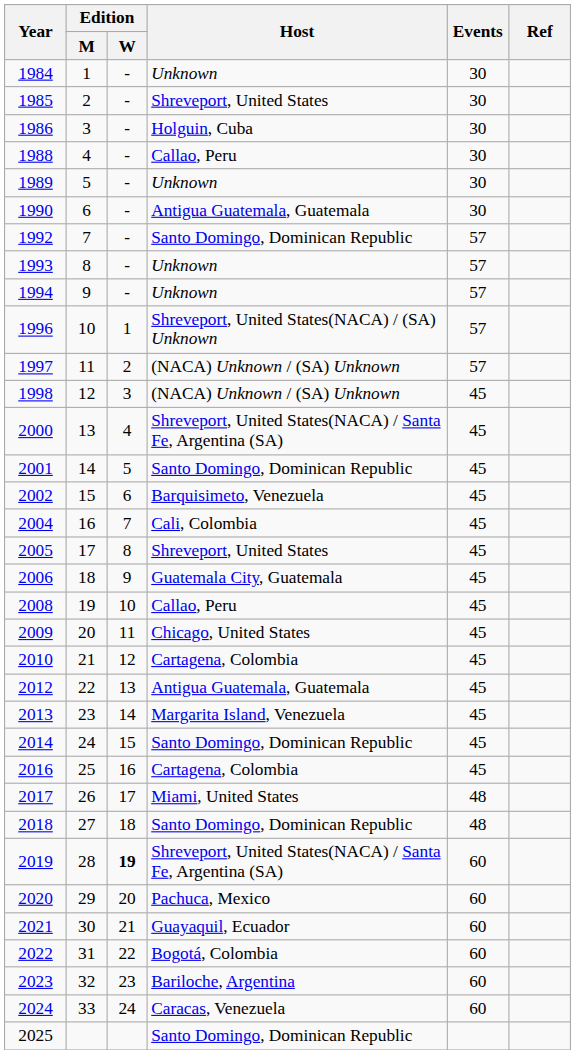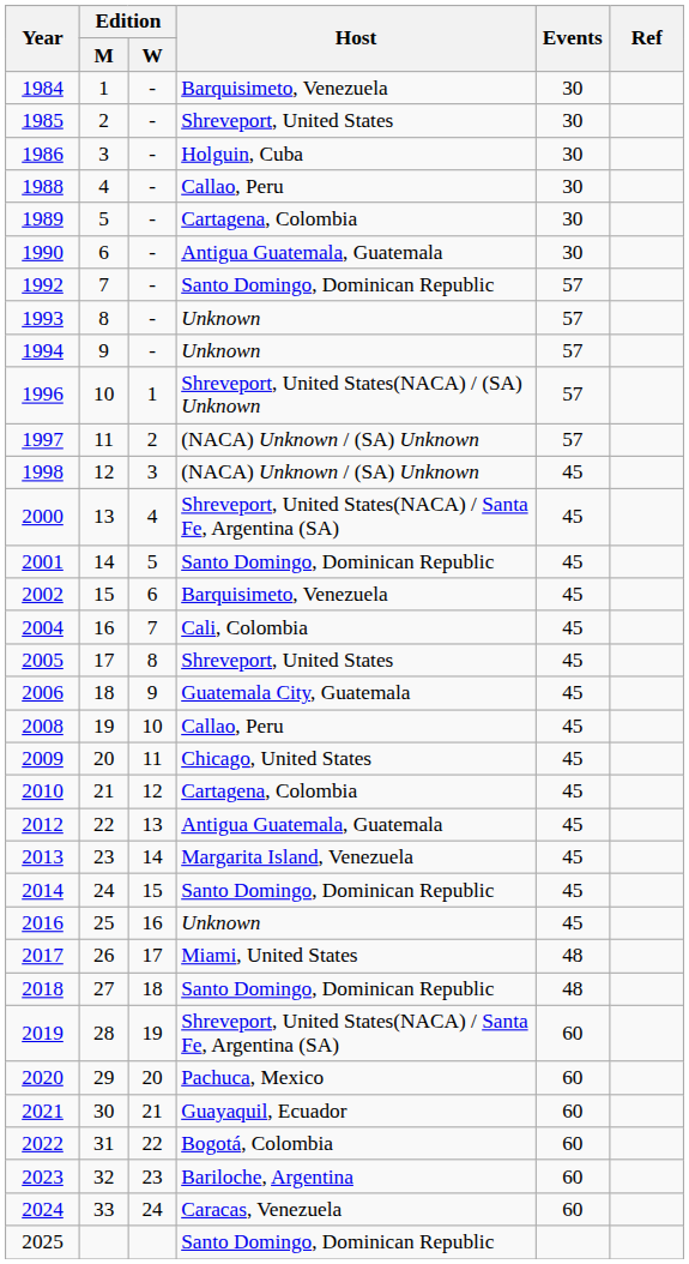 <table class="wikitable" style="text-align:center;">
 <tr bgcolor="cccccc">
 <th rowspan=2 width=50>Year</th>
 <th colspan=2>Edition</th>
 <th rowspan=2 width=270>Host</th>
 <th rowspan=2 width=50>Events</th>
 <th rowspan=2 width=50>Ref</th>
 </tr>
 <tr>
 <th width=30>M</th>
 <th width=30>W</th>
 </tr>
 <tr>
 <td><a href='#'>1984</a></td>
 <td>1</td>
 <td>-</td>
-<td align=left> <em>Unknown</em></td>
+<td align=left> <a href='#'>Barquisimeto</a>, Venezuela</td>
 <td>30</td>
 <td></td>
 </tr>
 <tr>
 <td><a href='#'>1985</a></td>
 <td>2</td>
 <td>-</td>
 <td align=left> <a href='#'>Shreveport</a>, United States</td>
 <td>30</td>
 <td></td>
 </tr>
 <tr>
 <td><a href='#'>1986</a></td>
 <td>3</td>
 <td>-</td>
 <td align=left> <a href='#'>Holguin</a>, Cuba</td>
 <td>30</td>
 <td></td>
 </tr>
 <tr>
 <td><a href='#'>1988</a></td>
 <td>4</td>
 <td>-</td>
 <td align=left> <a href='#'>Callao</a>, Peru</td>
 <td>30</td>
 <td></td>
 </tr>
 <tr>
 <td><a href='#'>1989</a></td>
 <td>5</td>
 <td>-</td>
-<td align=left> <em>Unknown</em></td>
+<td align=left> <a href='#'>Cartagena</a>, Colombia</td>
 <td>30</td>
 <td></td>
 </tr>
 <tr>
 <td><a href='#'>1990</a></td>
 <td>6</td>
 <td>-</td>
 <td align=left> <a href='#'>Antigua Guatemala</a>, Guatemala</td>
 <td>30</td>
 <td></td>
 </tr>
 <tr>
 <td><a href='#'>1992</a></td>
 <td>7</td>
 <td>-</td>
 <td align=left> <a href='#'>Santo Domingo</a>, Dominican Republic</td>
 <td>57</td>
 <td></td>
 </tr>
 <tr>
 <td><a href='#'>1993</a></td>
 <td>8</td>
 <td>-</td>
 <td align=left> <em>Unknown</em></td>
 <td>57</td>
 <td></td>
 </tr>
 <tr>
 <td><a href='#'>1994</a></td>
 <td>9</td>
 <td>-</td>
 <td align=left> <em>Unknown</em></td>
 <td>57</td>
 <td></td>
 </tr>
 <tr>
 <td><a href='#'>1996</a></td>
 <td>10</td>
 <td>1</td>
 <td align=left> <a href='#'>Shreveport</a>, United States(NACA) /  (SA) <em>Unknown</em></td>
 <td>57</td>
 <td></td>
 </tr>
 <tr>
 <td><a href='#'>1997</a></td>
 <td>11</td>
 <td>2</td>
 <td align=left> (NACA) <em>Unknown</em> /  (SA) <em>Unknown</em></td>
 <td>57</td>
 <td></td>
 </tr>
 <tr>
 <td><a href='#'>1998</a></td>
 <td>12</td>
 <td>3</td>
 <td align=left> (NACA) <em>Unknown</em> /  (SA) <em>Unknown</em></td>
 <td>45</td>
 <td></td>
 </tr>
 <tr>
 <td><a href='#'>2000</a></td>
 <td>13</td>
 <td>4</td>
 <td align=left> <a href='#'>Shreveport</a>, United States(NACA) /  <a href='#'>Santa Fe</a>, Argentina (SA)</td>
 <td>45</td>
 <td></td>
 </tr>
 <tr>
 <td><a href='#'>2001</a></td>
 <td>14</td>
 <td>5</td>
 <td align=left> <a href='#'>Santo Domingo</a>, Dominican Republic</td>
 <td>45</td>
 <td></td>
 </tr>
 <tr>
 <td><a href='#'>2002</a></td>
 <td>15</td>
 <td>6</td>
 <td align=left> <a href='#'>Barquisimeto</a>, Venezuela</td>
 <td>45</td>
 <td></td>
 </tr>
 <tr>
 <td><a href='#'>2004</a></td>
 <td>16</td>
 <td>7</td>
 <td align=left> <a href='#'>Cali</a>, Colombia</td>
 <td>45</td>
 <td></td>
 </tr>
 <tr>
 <td><a href='#'>2005</a></td>
 <td>17</td>
 <td>8</td>
 <td align=left> <a href='#'>Shreveport</a>, United States</td>
 <td>45</td>
 <td></td>
 </tr>
 <tr>
 <td><a href='#'>2006</a></td>
 <td>18</td>
 <td>9</td>
 <td align=left> <a href='#'>Guatemala City</a>, Guatemala</td>
 <td>45</td>
 <td></td>
 </tr>
 <tr>
 <td><a href='#'>2008</a></td>
 <td>19</td>
 <td>10</td>
 <td align=left> <a href='#'>Callao</a>, Peru</td>
 <td>45</td>
 <td></td>
 </tr>
 <tr>
 <td><a href='#'>2009</a></td>
 <td>20</td>
 <td>11</td>
 <td align=left> <a href='#'>Chicago</a>, United States</td>
 <td>45</td>
 <td></td>
 </tr>
 <tr>
 <td><a href='#'>2010</a></td>
 <td>21</td>
 <td>12</td>
 <td align=left> <a href='#'>Cartagena</a>, Colombia</td>
 <td>45</td>
 <td></td>
 </tr>
 <tr>
 <td><a href='#'>2012</a></td>
 <td>22</td>
 <td>13</td>
 <td align=left> <a href='#'>Antigua Guatemala</a>, Guatemala</td>
 <td>45</td>
 <td></td>
 </tr>
 <tr>
 <td><a href='#'>2013</a></td>
 <td>23</td>
 <td>14</td>
 <td align=left> <a href='#'>Margarita Island</a>, Venezuela</td>
 <td>45</td>
 <td></td>
 </tr>
 <tr>
 <td><a href='#'>2014</a></td>
 <td>24</td>
 <td>15</td>
 <td align=left> <a href='#'>Santo Domingo</a>, Dominican Republic</td>
 <td>45</td>
 <td></td>
 </tr>
 <tr>
 <td><a href='#'>2016</a></td>
 <td>25</td>
 <td>16</td>
-<td align=left> <a href='#'>Cartagena</a>, Colombia</td>
+<td align=left> <em>Unknown</em></td>
 <td>45</td>
 <td></td>
 </tr>
 <tr>
 <td><a href='#'>2017</a></td>
 <td>26</td>
 <td>17</td>
 <td align=left> <a href='#'>Miami</a>, United States</td>
 <td>48</td>
 <td></td>
 </tr>
 <tr>
 <td><a href='#'>2018</a></td>
 <td>27</td>
 <td>18</td>
 <td align=left> <a href='#'>Santo Domingo</a>, Dominican Republic</td>
 <td>48</td>
 <td></td>
 </tr>
 <tr>
 <td><a href='#'>2019</a></td>
 <td>28</td>
-<td><strong>19</strong></td>
+<td>19</td>
 <td align=left> <a href='#'>Shreveport</a>, United States(NACA) /  <a href='#'>Santa Fe</a>, Argentina (SA)</td>
 <td>60</td>
 <td></td>
 </tr>
 <tr>
 <td><a href='#'>2020</a></td>
 <td>29</td>
 <td>20</td>
 <td align=left> <a href='#'>Pachuca</a>, Mexico</td>
 <td>60</td>
 <td></td>
 </tr>
 <tr>
 <td><a href='#'>2021</a></td>
 <td>30</td>
 <td>21</td>
 <td align=left> <a href='#'>Guayaquil</a>, Ecuador</td>
 <td>60</td>
 <td></td>
 </tr>
 <tr>
 <td><a href='#'>2022</a></td>
 <td>31</td>
 <td>22</td>
 <td align=left> <a href='#'>Bogotá</a>, Colombia</td>
 <td>60</td>
 <td></td>
 </tr>
 <tr>
 <td><a href='#'>2023</a></td>
 <td>32</td>
 <td>23</td>
 <td align=left> <a href='#'>Bariloche</a>, <a href='#'>Argentina</a></td>
 <td>60</td>
 <td></td>
 </tr>
 <tr>
 <td><a href='#'>2024</a></td>
 <td>33</td>
 <td>24</td>
 <td align=left> <a href='#'>Caracas</a>, Venezuela</td>
 <td>60</td>
 <td></td>
 </tr>
 <tr>
 <td>2025</td>
 <td></td>
 <td></td>
 <td align=left> <a href='#'>Santo Domingo</a>, Dominican Republic</td>
 <td></td>
 <td></td>
 </tr>
 </table>
